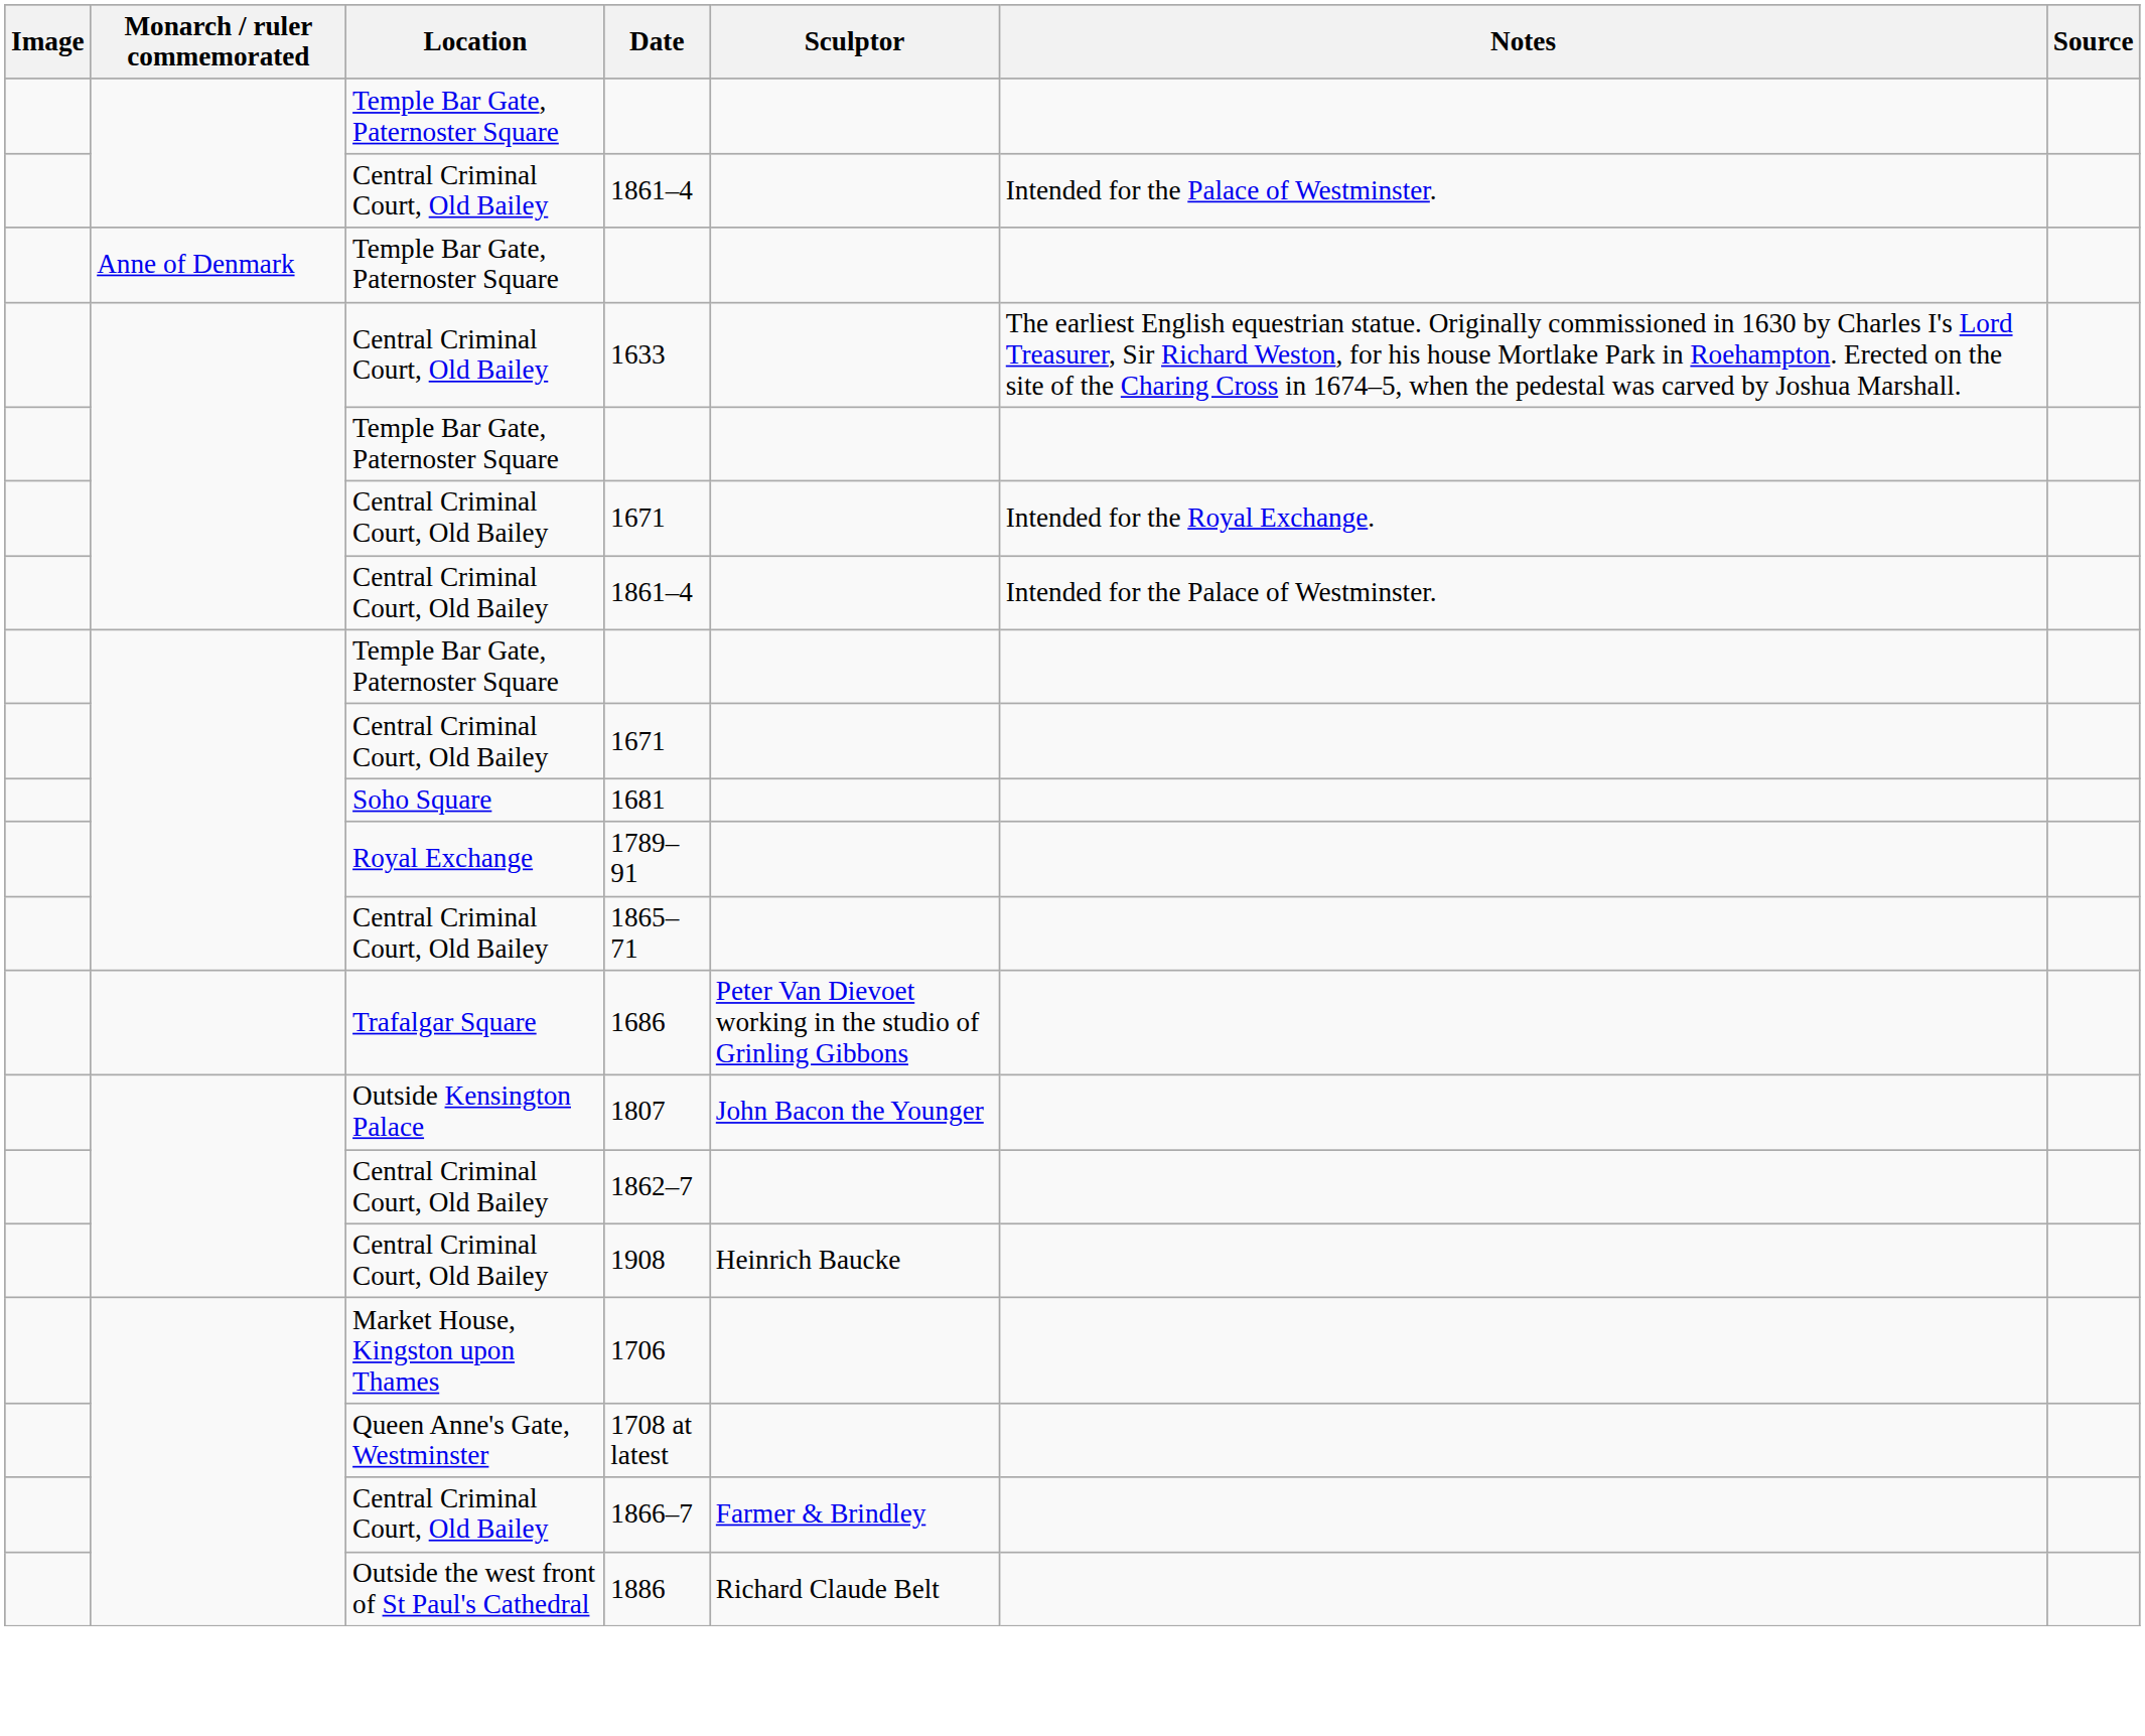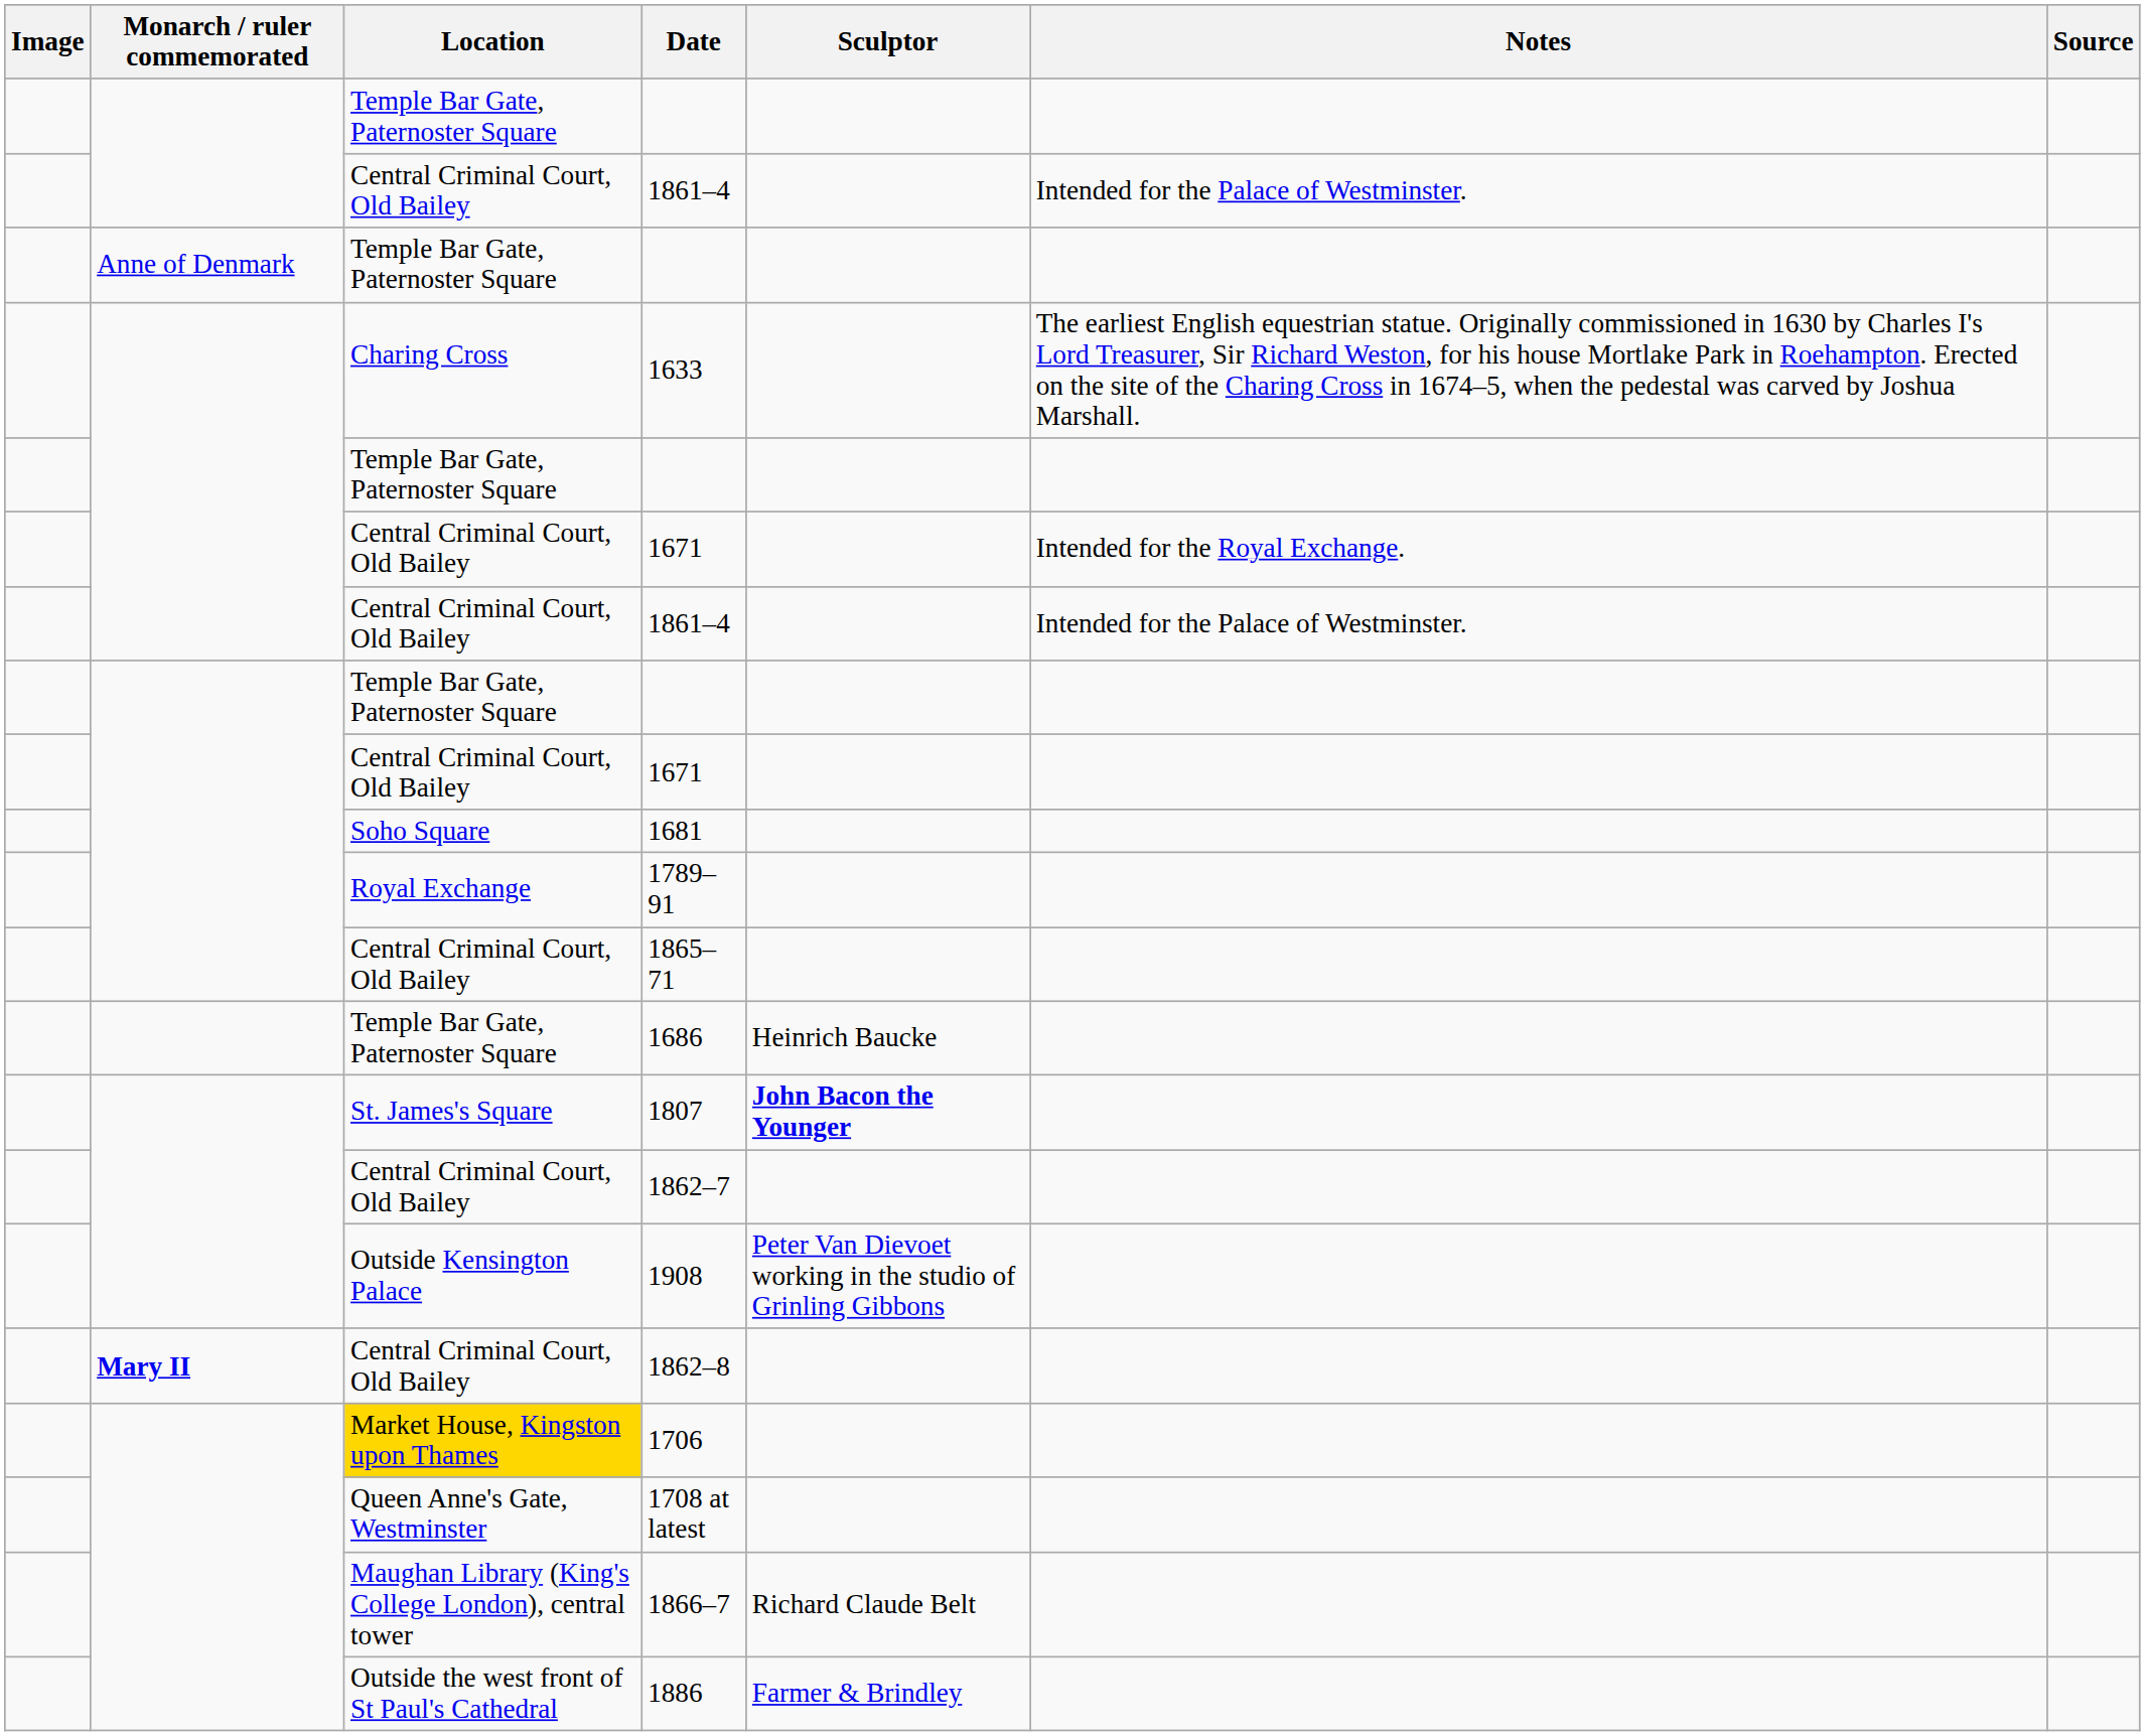 <table class="wikitable sortable">
 <tr>
 <th>Image</th>
 <th>Monarch / ruler commemorated</th>
 <th>Location</th>
 <th>Date</th>
 <th>Sculptor</th>
 <th>Notes</th>
 <th>Source</th>
 </tr>
 <tr>
 <td></td>
 <td rowspan="2"></td>
 <td><a href='#'>Temple Bar Gate</a>, <a href='#'>Paternoster Square</a></td>
 <td></td>
 <td></td>
 <td></td>
 <td></td>
 </tr>
 <tr>
 <td></td>
 <td>Central Criminal Court, <a href='#'>Old Bailey</a></td>
 <td>1861–4</td>
 <td></td>
 <td>Intended for the <a href='#'>Palace of Westminster</a>.</td>
 <td></td>
 </tr>
 <tr>
 <td></td>
 <td><a href='#'>Anne of Denmark</a></td>
 <td>Temple Bar Gate, Paternoster Square</td>
 <td></td>
 <td></td>
 <td></td>
 <td></td>
 </tr>
 <tr>
 <td></td>
 <td rowspan="4"></td>
-<td>Central Criminal Court, <a href='#'>Old Bailey</a></td>
+<td><a href='#'>Charing Cross</a> <br><br></td>
 <td>1633</td>
 <td></td>
 <td>The earliest English equestrian statue. Originally commissioned in 1630 by Charles I's <a href='#'>Lord Treasurer</a>, Sir <a href='#'>Richard Weston</a>, for his house Mortlake Park in <a href='#'>Roehampton</a>. Erected on the site of the <a href='#'>Charing Cross</a> in 1674–5, when the pedestal was carved by Joshua Marshall.</td>
 <td></td>
 </tr>
 <tr>
 <td></td>
 <td>Temple Bar Gate, Paternoster Square</td>
 <td></td>
 <td></td>
 <td></td>
 <td></td>
 </tr>
 <tr>
 <td></td>
 <td>Central Criminal Court, Old Bailey</td>
 <td>1671</td>
 <td></td>
 <td>Intended for the <a href='#'>Royal Exchange</a>.</td>
 <td></td>
 </tr>
 <tr>
 <td></td>
 <td>Central Criminal Court, Old Bailey</td>
 <td>1861–4</td>
 <td></td>
 <td>Intended for the Palace of Westminster.</td>
 <td></td>
 </tr>
 <tr>
 <td></td>
 <td rowspan="5"></td>
 <td>Temple Bar Gate, Paternoster Square</td>
 <td></td>
 <td></td>
 <td></td>
 <td></td>
 </tr>
 <tr>
 <td></td>
 <td>Central Criminal Court, Old Bailey</td>
 <td>1671</td>
 <td></td>
 <td></td>
 <td></td>
 </tr>
 <tr>
 <td></td>
 <td><a href='#'>Soho Square</a></td>
 <td>1681</td>
 <td></td>
 <td></td>
 <td></td>
 </tr>
 <tr>
 <td></td>
 <td><a href='#'>Royal Exchange</a></td>
 <td>1789–91</td>
 <td></td>
 <td></td>
 <td></td>
 </tr>
 <tr>
 <td></td>
 <td>Central Criminal Court, Old Bailey</td>
 <td>1865–71</td>
 <td></td>
 <td></td>
 <td></td>
 </tr>
 <tr>
 <td></td>
 <td></td>
-<td><a href='#'>Trafalgar Square</a></td>
+<td>Temple Bar Gate, Paternoster Square</td>
 <td>1686</td>
-<td><a href='#'>Peter Van Dievoet</a> working in the studio of <a href='#'>Grinling Gibbons</a></td>
+<td>Heinrich Baucke</td>
 <td></td>
 <td></td>
 </tr>
 <tr>
 <td></td>
 <td rowspan="3"></td>
-<td>Outside <a href='#'>Kensington Palace</a></td>
+<td><a href='#'>St. James's Square</a></td>
 <td>1807</td>
-<td><a href='#'>John Bacon the Younger</a></td>
+<td><strong><a href='#'>John Bacon the Younger</a></strong></td>
 <td></td>
 <td></td>
 </tr>
 <tr>
 <td></td>
 <td>Central Criminal Court, Old Bailey</td>
 <td>1862–7</td>
 <td></td>
 <td></td>
 <td></td>
 </tr>
 <tr>
 <td></td>
+<td>Outside <a href='#'>Kensington Palace</a></td>
+<td>1908</td>
+<td><a href='#'>Peter Van Dievoet</a> working in the studio of <a href='#'>Grinling Gibbons</a></td>
+<td></td>
+<td></td>
+</tr>
+<tr>
+<td></td>
+<td><strong><a href='#'>Mary II</a></strong></td>
 <td>Central Criminal Court, Old Bailey</td>
-<td>1908</td>
-<td>Heinrich Baucke</td>
+<td>1862–8</td>
+<td></td>
 <td></td>
 <td></td>
 </tr>
 <tr>
 <td></td>
 <td rowspan="4"></td>
-<td>Market House, <a href='#'>Kingston upon Thames</a></td>
+<td style="background: gold;">Market House, <a href='#'>Kingston upon Thames</a></td>
 <td>1706</td>
 <td></td>
 <td></td>
 <td></td>
 </tr>
 <tr>
 <td></td>
 <td>Queen Anne's Gate, <a href='#'>Westminster</a></td>
 <td>1708 at latest</td>
 <td></td>
 <td></td>
 <td></td>
 </tr>
 <tr>
 <td></td>
-<td>Central Criminal Court, <a href='#'>Old Bailey</a></td>
+<td><a href='#'>Maughan Library</a> (<a href='#'>King's College London</a>), central tower</td>
 <td>1866–7</td>
-<td><a href='#'>Farmer & Brindley</a></td>
+<td>Richard Claude Belt</td>
 <td></td>
 <td></td>
 </tr>
 <tr>
 <td></td>
 <td>Outside the west front of <a href='#'>St Paul's Cathedral</a></td>
 <td>1886</td>
-<td>Richard Claude Belt</td>
+<td><a href='#'>Farmer & Brindley</a></td>
 <td></td>
 <td></td>
 </tr>
 </table>
